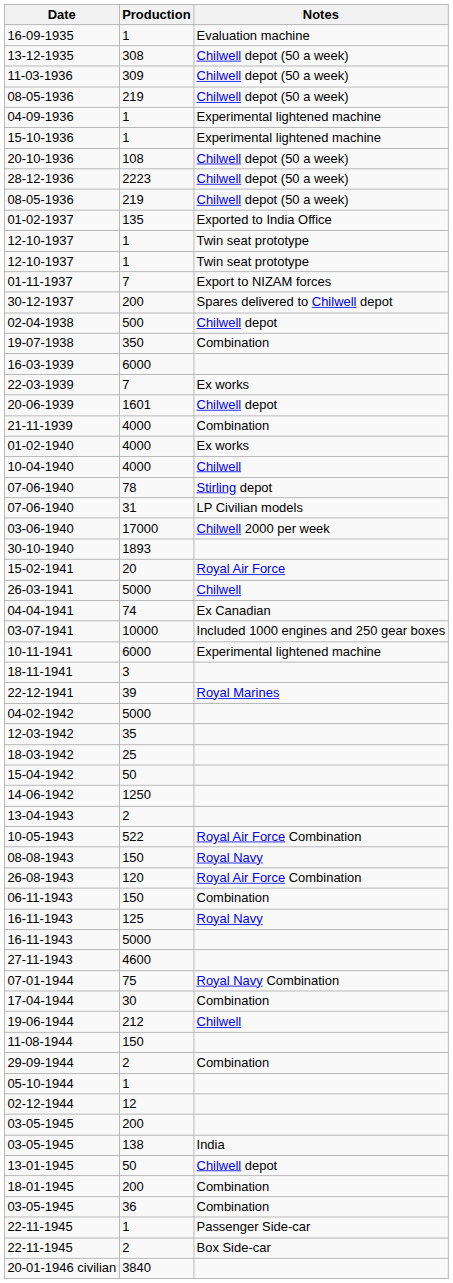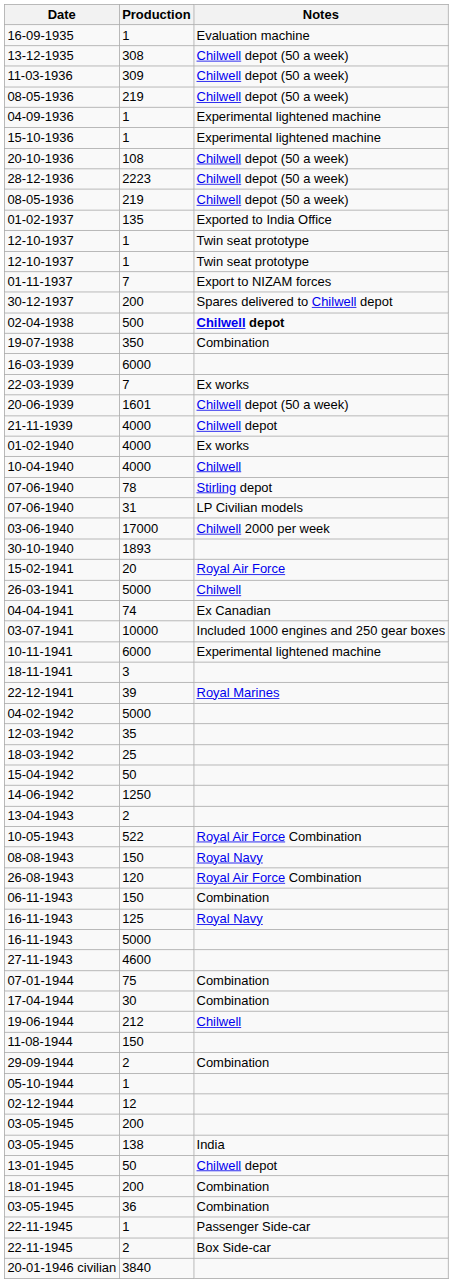 <table class="wikitable">
 <tr>
 <th>Date</th>
 <th>Production</th>
 <th>Notes</th>
 </tr>
 <tr>
 <td>16-09-1935</td>
 <td>1</td>
 <td>Evaluation machine</td>
 </tr>
 <tr>
 <td>13-12-1935</td>
 <td>308</td>
 <td><a href='#'>Chilwell</a> depot (50 a week)</td>
 </tr>
 <tr>
 <td>11-03-1936</td>
 <td>309</td>
 <td><a href='#'>Chilwell</a> depot (50 a week)</td>
 </tr>
 <tr>
 <td>08-05-1936</td>
 <td>219</td>
 <td><a href='#'>Chilwell</a> depot (50 a week)</td>
 </tr>
 <tr>
 <td>04-09-1936</td>
 <td>1</td>
 <td>Experimental lightened machine</td>
 </tr>
 <tr>
 <td>15-10-1936</td>
 <td>1</td>
 <td>Experimental lightened machine</td>
 </tr>
 <tr>
 <td>20-10-1936</td>
 <td>108</td>
 <td><a href='#'>Chilwell</a> depot (50 a week)</td>
 </tr>
 <tr>
 <td>28-12-1936</td>
 <td>2223</td>
 <td><a href='#'>Chilwell</a> depot (50 a week)</td>
 </tr>
 <tr>
 <td>08-05-1936</td>
 <td>219</td>
 <td><a href='#'>Chilwell</a> depot (50 a week)</td>
 </tr>
 <tr>
 <td>01-02-1937</td>
 <td>135</td>
 <td>Exported to India Office</td>
 </tr>
 <tr>
 <td>12-10-1937</td>
 <td>1</td>
 <td>Twin seat prototype</td>
 </tr>
 <tr>
 <td>12-10-1937</td>
 <td>1</td>
 <td>Twin seat prototype</td>
 </tr>
 <tr>
 <td>01-11-1937</td>
 <td>7</td>
 <td>Export to NIZAM forces</td>
 </tr>
 <tr>
 <td>30-12-1937</td>
 <td>200</td>
 <td>Spares delivered to <a href='#'>Chilwell</a> depot</td>
 </tr>
 <tr>
 <td>02-04-1938</td>
 <td>500</td>
-<td><a href='#'>Chilwell</a> depot</td>
+<td><strong><a href='#'>Chilwell</a> depot</strong></td>
 </tr>
 <tr>
 <td>19-07-1938</td>
 <td>350</td>
 <td>Combination</td>
 </tr>
 <tr>
 <td>16-03-1939</td>
 <td>6000</td>
 <td></td>
 </tr>
 <tr>
 <td>22-03-1939</td>
 <td>7</td>
 <td>Ex works</td>
 </tr>
 <tr>
 <td>20-06-1939</td>
 <td>1601</td>
-<td><a href='#'>Chilwell</a> depot</td>
+<td><a href='#'>Chilwell</a> depot (50 a week)</td>
 </tr>
 <tr>
 <td>21-11-1939</td>
 <td>4000</td>
-<td>Combination</td>
+<td><a href='#'>Chilwell</a> depot</td>
 </tr>
 <tr>
 <td>01-02-1940</td>
 <td>4000</td>
 <td>Ex works</td>
 </tr>
 <tr>
 <td>10-04-1940</td>
 <td>4000</td>
 <td><a href='#'>Chilwell</a></td>
 </tr>
 <tr>
 <td>07-06-1940</td>
 <td>78</td>
 <td><a href='#'>Stirling</a> depot</td>
 </tr>
 <tr>
 <td>07-06-1940</td>
 <td>31</td>
 <td>LP Civilian models</td>
 </tr>
 <tr>
 <td>03-06-1940</td>
 <td>17000</td>
 <td><a href='#'>Chilwell</a> 2000 per week</td>
 </tr>
 <tr>
 <td>30-10-1940</td>
 <td>1893</td>
 <td></td>
 </tr>
 <tr>
 <td>15-02-1941</td>
 <td>20</td>
 <td><a href='#'>Royal Air Force</a></td>
 </tr>
 <tr>
 <td>26-03-1941</td>
 <td>5000</td>
 <td><a href='#'>Chilwell</a></td>
 </tr>
 <tr>
 <td>04-04-1941</td>
 <td>74</td>
 <td>Ex Canadian</td>
 </tr>
 <tr>
 <td>03-07-1941</td>
 <td>10000</td>
 <td>Included 1000 engines and 250 gear boxes</td>
 </tr>
 <tr>
 <td>10-11-1941</td>
 <td>6000</td>
 <td>Experimental lightened machine</td>
 </tr>
 <tr>
 <td>18-11-1941</td>
 <td>3</td>
 <td></td>
 </tr>
 <tr>
 <td>22-12-1941</td>
 <td>39</td>
 <td><a href='#'>Royal Marines</a></td>
 </tr>
 <tr>
 <td>04-02-1942</td>
 <td>5000</td>
 <td></td>
 </tr>
 <tr>
 <td>12-03-1942</td>
 <td>35</td>
 <td></td>
 </tr>
 <tr>
 <td>18-03-1942</td>
 <td>25</td>
 <td></td>
 </tr>
 <tr>
 <td>15-04-1942</td>
 <td>50</td>
 <td></td>
 </tr>
 <tr>
 <td>14-06-1942</td>
 <td>1250</td>
 <td></td>
 </tr>
 <tr>
 <td>13-04-1943</td>
 <td>2</td>
 <td></td>
 </tr>
 <tr>
 <td>10-05-1943</td>
 <td>522</td>
 <td><a href='#'>Royal Air Force</a> Combination</td>
 </tr>
 <tr>
 <td>08-08-1943</td>
 <td>150</td>
 <td><a href='#'>Royal Navy</a></td>
 </tr>
 <tr>
 <td>26-08-1943</td>
 <td>120</td>
 <td><a href='#'>Royal Air Force</a> Combination</td>
 </tr>
 <tr>
 <td>06-11-1943</td>
 <td>150</td>
 <td>Combination</td>
 </tr>
 <tr>
 <td>16-11-1943</td>
 <td>125</td>
 <td><a href='#'>Royal Navy</a></td>
 </tr>
 <tr>
 <td>16-11-1943</td>
 <td>5000</td>
 <td></td>
 </tr>
 <tr>
 <td>27-11-1943</td>
 <td>4600</td>
 <td></td>
 </tr>
 <tr>
 <td>07-01-1944</td>
 <td>75</td>
-<td><a href='#'>Royal Navy</a> Combination</td>
+<td>Combination</td>
 </tr>
 <tr>
 <td>17-04-1944</td>
 <td>30</td>
 <td>Combination</td>
 </tr>
 <tr>
 <td>19-06-1944</td>
 <td>212</td>
 <td><a href='#'>Chilwell</a></td>
 </tr>
 <tr>
 <td>11-08-1944</td>
 <td>150</td>
 <td></td>
 </tr>
 <tr>
 <td>29-09-1944</td>
 <td>2</td>
 <td>Combination</td>
 </tr>
 <tr>
 <td>05-10-1944</td>
 <td>1</td>
 <td></td>
 </tr>
 <tr>
 <td>02-12-1944</td>
 <td>12</td>
 <td></td>
 </tr>
 <tr>
 <td>03-05-1945</td>
 <td>200</td>
 <td></td>
 </tr>
 <tr>
 <td>03-05-1945</td>
 <td>138</td>
 <td>India</td>
 </tr>
 <tr>
 <td>13-01-1945</td>
 <td>50</td>
 <td><a href='#'>Chilwell</a> depot</td>
 </tr>
 <tr>
 <td>18-01-1945</td>
 <td>200</td>
 <td>Combination</td>
 </tr>
 <tr>
 <td>03-05-1945</td>
 <td>36</td>
 <td>Combination</td>
 </tr>
 <tr>
 <td>22-11-1945</td>
 <td>1</td>
 <td>Passenger Side-car</td>
 </tr>
 <tr>
 <td>22-11-1945</td>
 <td>2</td>
 <td>Box Side-car</td>
 </tr>
 <tr>
 <td>20-01-1946 civilian</td>
 <td>3840</td>
 </tr>
 </table>
